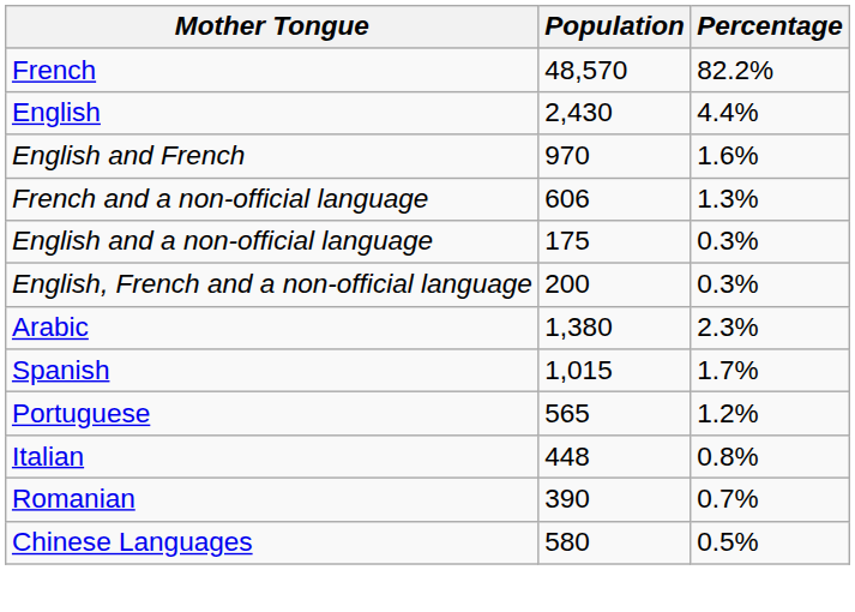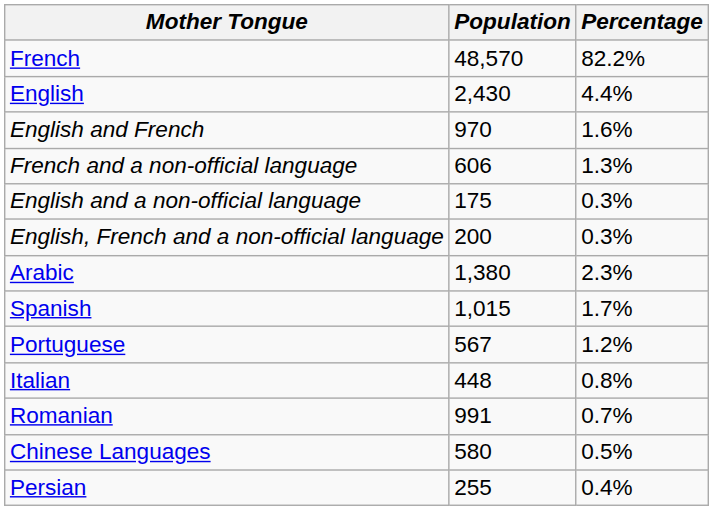 <table class="wikitable">
 <tr>
 <th><em>Mother Tongue</em></th>
 <th><em>Population</em></th>
 <th><em>Percentage</em></th>
 </tr>
 <tr>
 <td><a href='#'>French</a></td>
 <td>48,570</td>
 <td>82.2%</td>
 </tr>
 <tr>
 <td><a href='#'>English</a></td>
 <td>2,430</td>
 <td>4.4%</td>
 </tr>
 <tr>
 <td><em>English and French</em></td>
 <td>970</td>
 <td>1.6%</td>
 </tr>
 <tr>
 <td><em>French and a non-official language</em></td>
 <td>606</td>
 <td>1.3%</td>
 </tr>
 <tr>
 <td><em>English and a non-official language</em></td>
 <td>175</td>
 <td>0.3%</td>
 </tr>
 <tr>
 <td><em>English, French and a non-official language</em></td>
 <td>200</td>
 <td>0.3%</td>
 </tr>
 <tr>
 <td><a href='#'>Arabic</a></td>
 <td>1,380</td>
 <td>2.3%</td>
 </tr>
 <tr>
 <td><a href='#'>Spanish</a></td>
 <td>1,015</td>
 <td>1.7%</td>
 </tr>
 <tr>
 <td><a href='#'>Portuguese</a></td>
-<td>565</td>
+<td>567</td>
 <td>1.2%</td>
 </tr>
 <tr>
 <td><a href='#'>Italian</a></td>
 <td>448</td>
 <td>0.8%</td>
 </tr>
 <tr>
 <td><a href='#'>Romanian</a></td>
-<td>390</td>
+<td>991</td>
 <td>0.7%</td>
 </tr>
 <tr>
 <td><a href='#'>Chinese Languages</a></td>
 <td>580</td>
 <td>0.5%</td>
 </tr>
+<tr>
+<td><a href='#'>Persian</a></td>
+<td>255</td>
+<td>0.4%</td>
+</tr>
 </table>
